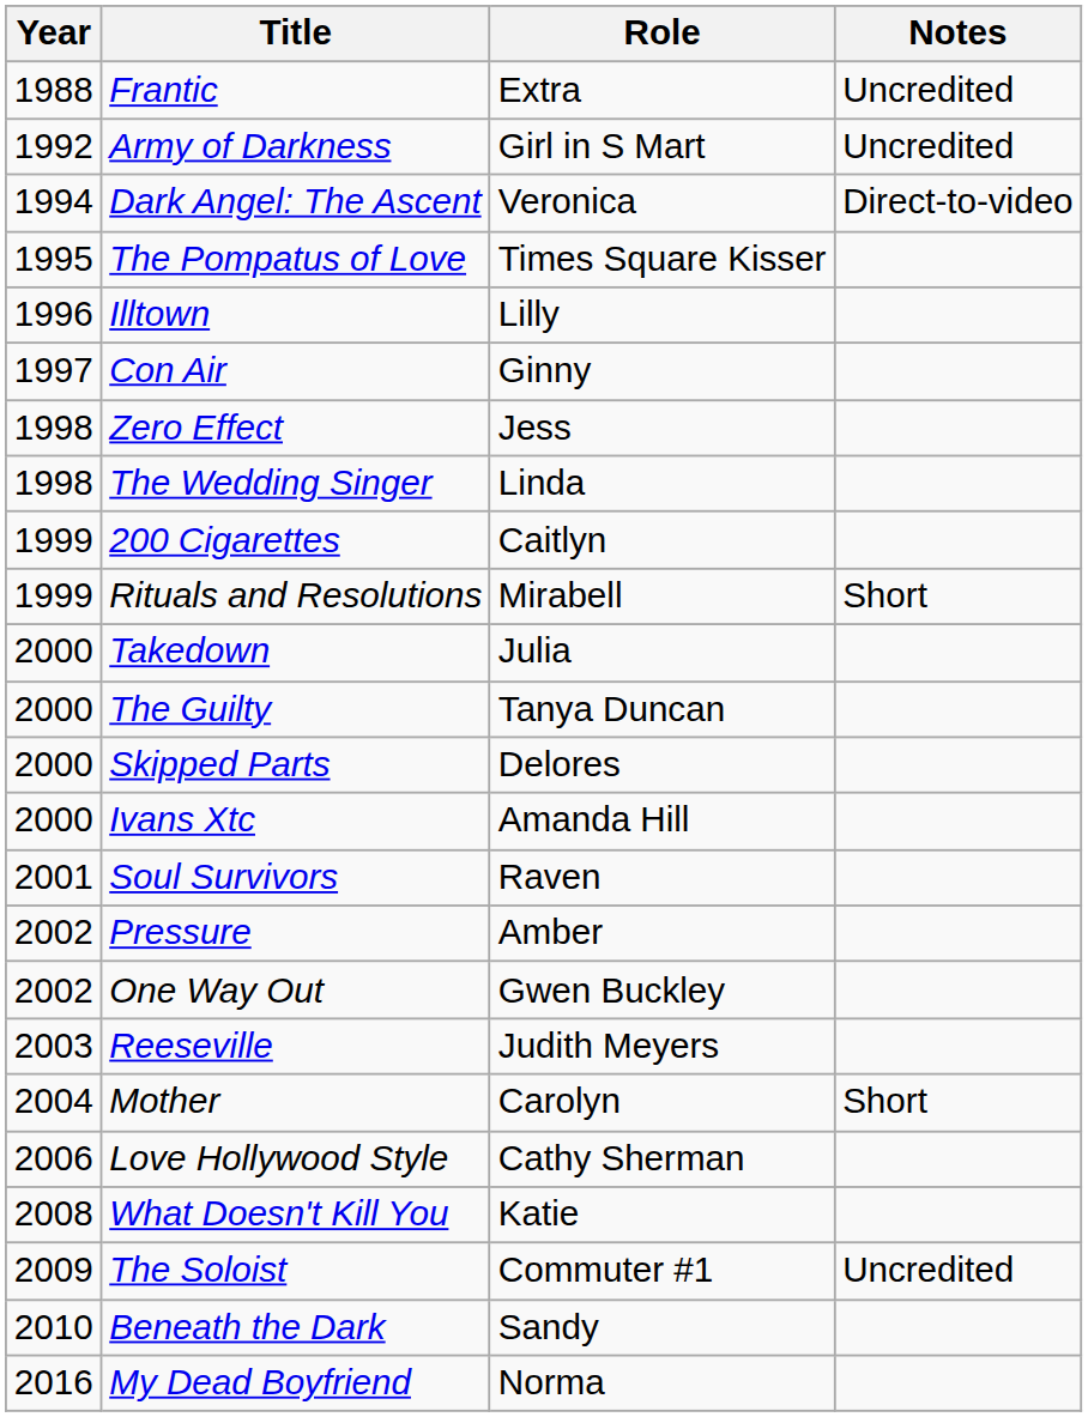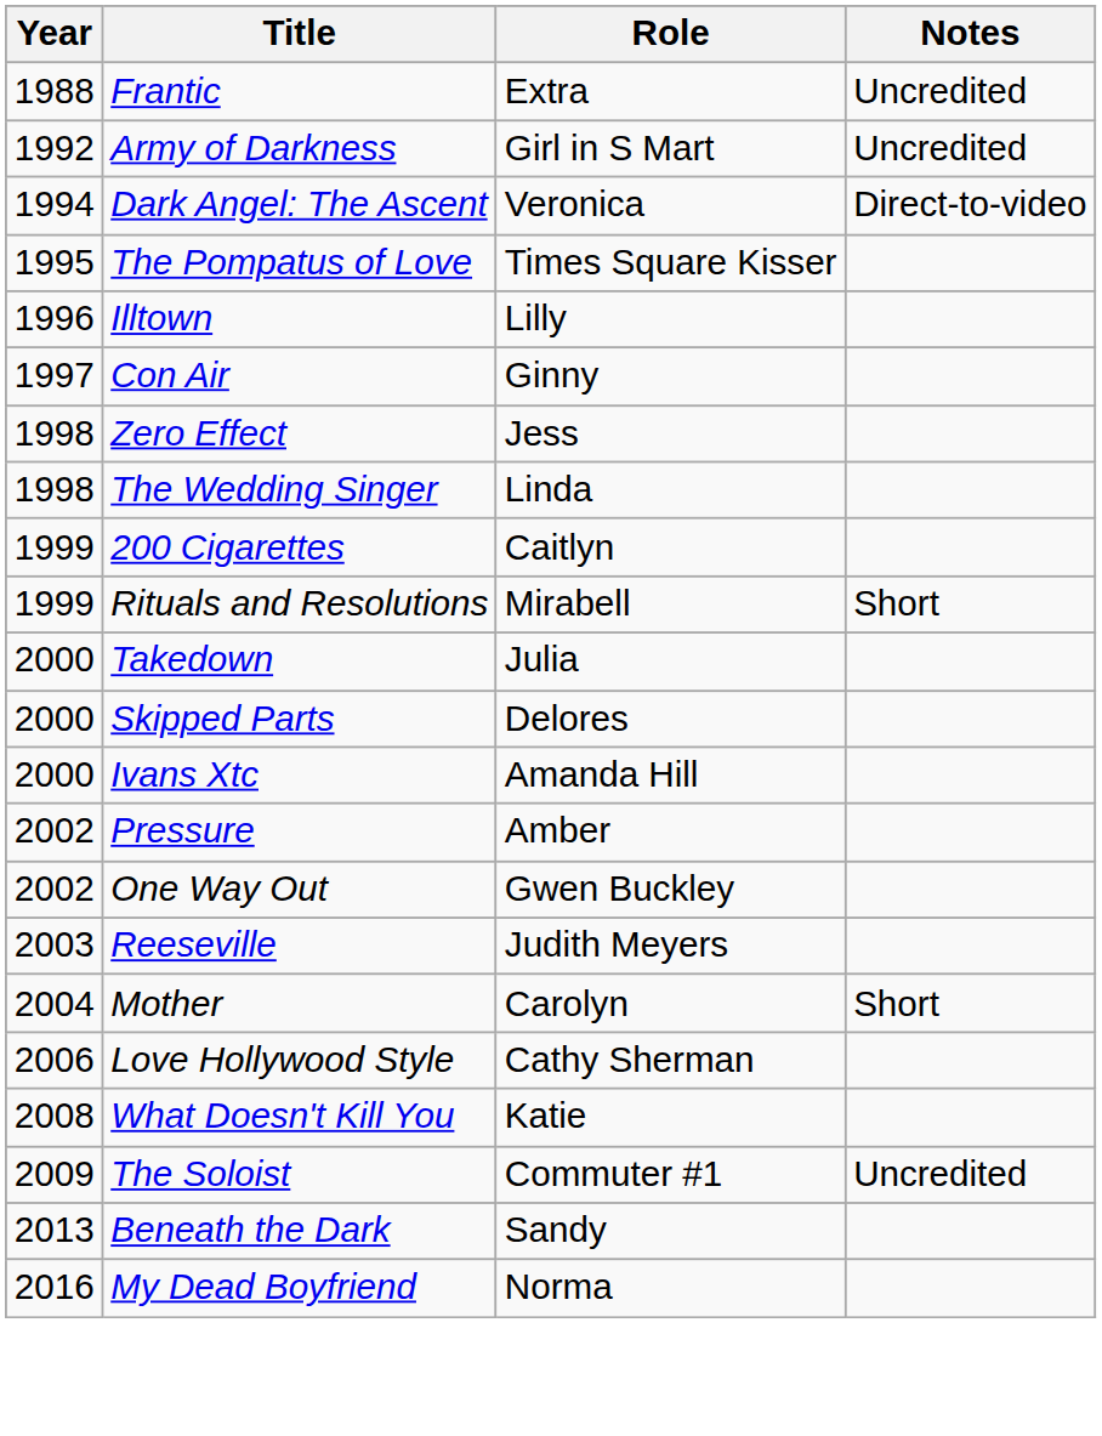 <table class="wikitable sortable">
 <tr>
 <th>Year</th>
 <th>Title</th>
 <th>Role</th>
 <th class="unsortable">Notes</th>
 </tr>
 <tr>
 <td>1988</td>
 <td><em><a href='#'>Frantic</a></em></td>
 <td>Extra</td>
 <td>Uncredited</td>
 </tr>
 <tr>
 <td>1992</td>
 <td><em><a href='#'>Army of Darkness</a></em></td>
 <td>Girl in S Mart</td>
 <td>Uncredited</td>
 </tr>
 <tr>
 <td>1994</td>
 <td><em><a href='#'>Dark Angel: The Ascent</a></em></td>
 <td>Veronica</td>
 <td>Direct-to-video</td>
 </tr>
 <tr>
 <td>1995</td>
 <td data-sort-value="Pompatus of Love, The"><em><a href='#'>The Pompatus of Love</a></em></td>
 <td>Times Square Kisser</td>
 <td></td>
 </tr>
 <tr>
 <td>1996</td>
 <td><em><a href='#'>Illtown</a></em></td>
 <td>Lilly</td>
 <td></td>
 </tr>
 <tr>
 <td>1997</td>
 <td><em><a href='#'>Con Air</a></em></td>
 <td>Ginny</td>
 <td></td>
 </tr>
 <tr>
 <td>1998</td>
 <td><em><a href='#'>Zero Effect</a></em></td>
 <td>Jess</td>
 <td></td>
 </tr>
 <tr>
 <td>1998</td>
 <td data-sort-value="Wedding Singer, The"><em><a href='#'>The Wedding Singer</a></em></td>
 <td>Linda</td>
 <td></td>
 </tr>
 <tr>
 <td>1999</td>
 <td><em><a href='#'>200 Cigarettes</a></em></td>
 <td>Caitlyn</td>
 <td></td>
 </tr>
 <tr>
 <td>1999</td>
 <td><em>Rituals and Resolutions</em></td>
 <td>Mirabell</td>
 <td>Short</td>
 </tr>
 <tr>
 <td>2000</td>
 <td><em><a href='#'>Takedown</a></em></td>
 <td>Julia</td>
 <td></td>
 </tr>
 <tr>
 <td>2000</td>
-<td data-sort-value="Guilty, The"><em><a href='#'>The Guilty</a></em></td>
-<td>Tanya Duncan</td>
-<td></td>
-</tr>
-<tr>
-<td>2000</td>
 <td><em><a href='#'>Skipped Parts</a></em></td>
 <td>Delores</td>
 <td></td>
 </tr>
 <tr>
 <td>2000</td>
 <td><em><a href='#'>Ivans Xtc</a></em></td>
 <td>Amanda Hill</td>
-<td></td>
-</tr>
-<tr>
-<td>2001</td>
-<td><em><a href='#'>Soul Survivors</a></em></td>
-<td>Raven</td>
 <td></td>
 </tr>
 <tr>
 <td>2002</td>
 <td><em><a href='#'>Pressure</a></em></td>
 <td>Amber</td>
 <td></td>
 </tr>
 <tr>
 <td>2002</td>
 <td><em>One Way Out</em></td>
 <td>Gwen Buckley</td>
 <td></td>
 </tr>
 <tr>
 <td>2003</td>
 <td><em><a href='#'>Reeseville</a></em></td>
 <td>Judith Meyers</td>
 <td></td>
 </tr>
 <tr>
 <td>2004</td>
 <td><em>Mother</em></td>
 <td>Carolyn</td>
 <td>Short</td>
 </tr>
 <tr>
 <td>2006</td>
 <td><em>Love Hollywood Style</em></td>
 <td>Cathy Sherman</td>
 <td></td>
 </tr>
 <tr>
 <td>2008</td>
 <td><em><a href='#'>What Doesn't Kill You</a></em></td>
 <td>Katie</td>
 <td></td>
 </tr>
 <tr>
 <td>2009</td>
 <td data-sort-value="Soloist, The"><em><a href='#'>The Soloist</a></em></td>
 <td>Commuter #1</td>
 <td>Uncredited</td>
 </tr>
 <tr>
-<td>2010</td>
+<td>2013</td>
 <td><em><a href='#'>Beneath the Dark</a></em></td>
 <td>Sandy</td>
 <td></td>
 </tr>
 <tr>
 <td>2016</td>
 <td><em><a href='#'>My Dead Boyfriend</a></em></td>
 <td>Norma</td>
 <td></td>
 </tr>
 </table>
